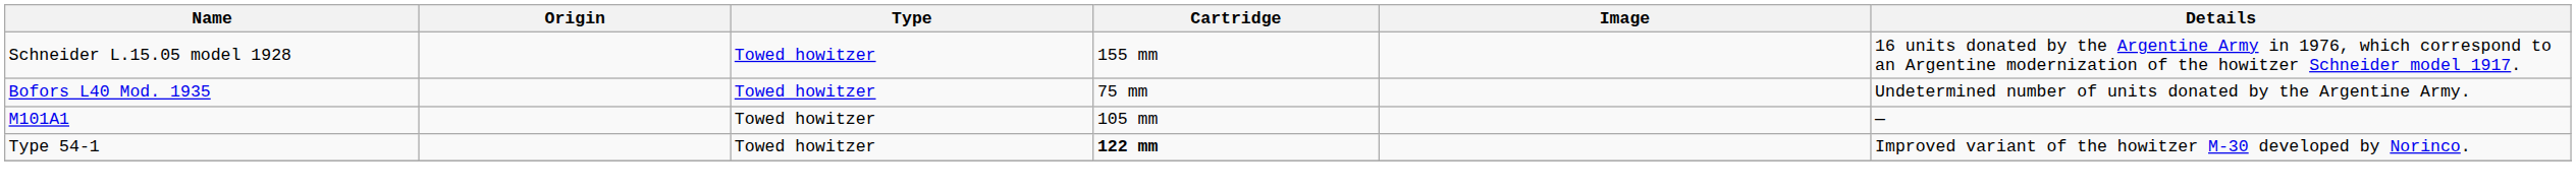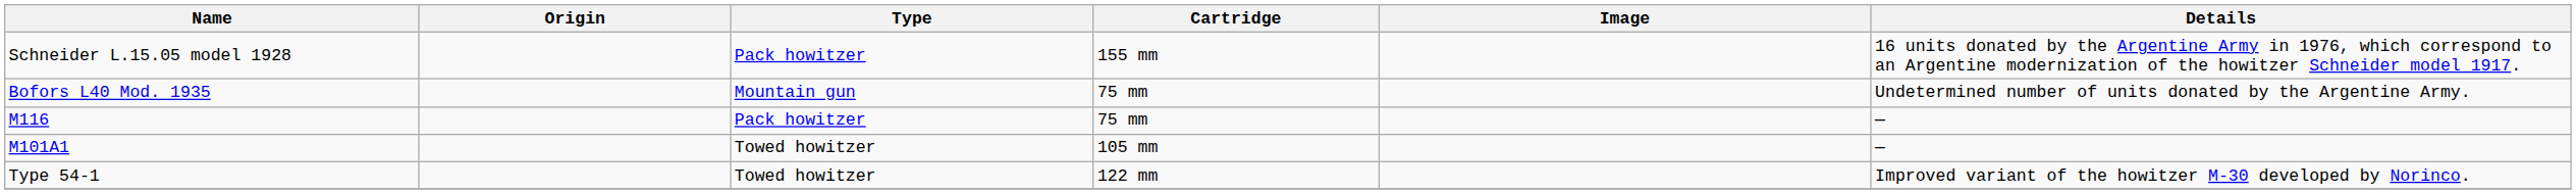 <table class="wikitable" border="0" style="width:100%">
 <tr>
 <th style="text-align: center; width:16%;">Name</th>
 <th style="text-align: center; width:12%;">Origin</th>
 <th style="text-align: center; width:14%;">Type</th>
 <th style="text-align: center; width:11%;">Cartridge</th>
 <th style="text-align: center; width:19%;">Image</th>
 <th style="text-align: center; width:27%;">Details</th>
 </tr>
 <tr>
 <td>Schneider L.15.05 model 1928</td>
 <td></td>
-<td><a href='#'>Towed howitzer</a></td>
+<td><a href='#'>Pack howitzer</a></td>
 <td>155 mm</td>
 <td></td>
 <td>16 units donated by the <a href='#'>Argentine Army</a> in 1976, which correspond to an Argentine modernization of the howitzer <a href='#'>Schneider model 1917</a>.</td>
 </tr>
 <tr>
 <td><a href='#'>Bofors L40 Mod. 1935</a></td>
 <td></td>
-<td><a href='#'>Towed howitzer</a></td>
+<td><a href='#'>Mountain gun</a></td>
 <td>75 mm</td>
 <td></td>
 <td>Undetermined number of units donated by the Argentine Army.</td>
+</tr>
+<tr>
+<td><a href='#'>M116</a></td>
+<td></td>
+<td><a href='#'>Pack howitzer</a></td>
+<td>75 mm</td>
+<td></td>
+<td>—</td>
 </tr>
 <tr>
 <td><a href='#'>M101A1</a></td>
 <td></td>
 <td>Towed howitzer</td>
 <td>105 mm</td>
 <td></td>
 <td>—</td>
 </tr>
 <tr>
 <td>Type 54-1</td>
 <td></td>
 <td>Towed howitzer</td>
-<td><strong>122 mm</strong></td>
+<td>122 mm</td>
 <td></td>
 <td>Improved variant of the howitzer <a href='#'>M-30</a> developed by <a href='#'>Norinco</a>.</td>
 </tr>
 <tr>
 </tr>
 </table>
